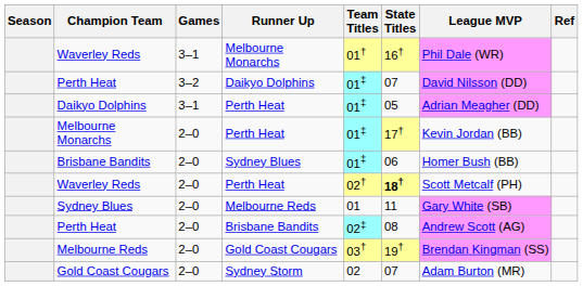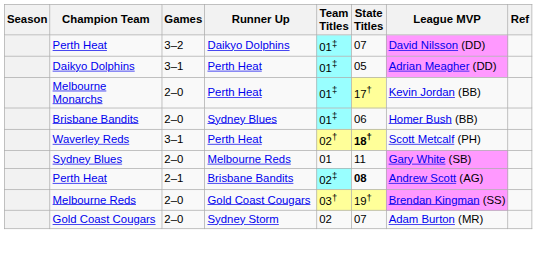 <table class="wikitable sortable plainrowheaders">
 <tr>
 <th scope="col">Season</th>
 <th scope="col" width=150>Champion Team</th>
 <th scope="col">Games</th>
 <th scope="col" width=150>Runner Up</th>
 <th scope="col">Team<br>Titles</th>
 <th scope="col">State<br>Titles</th>
 <th scope="col">League MVP</th>
 <th scope="col" class="unsortable">Ref</th>
-</tr>
-<tr>
-<th scope="row"></th>
-<td> <a href='#'>Waverley Reds</a></td>
-<td>3–1</td>
-<td> <a href='#'>Melbourne Monarchs</a></td>
-<td style="background-color:#FFFF99;"><span>0</span>1<sup>†</sup></td>
-<td style="background-color:#FFFF99;">16<sup>†</sup></td>
-<td style="background-color:#FF99FF;"> <a href='#'>Phil Dale</a> (WR)</td>
-<td></td>
 </tr>
 <tr>
 <th scope="row"></th>
 <td> <a href='#'>Perth Heat</a></td>
 <td>3–2</td>
 <td> <a href='#'>Daikyo Dolphins</a></td>
 <td style="background-color:#99FFFF;"><span>0</span>1<sup>‡</sup></td>
 <td><span>0</span>7</td>
 <td style="background-color:#FF99FF;"> <a href='#'>David Nilsson</a> (DD)</td>
 <td></td>
 </tr>
 <tr>
 <th scope="row"></th>
 <td> <a href='#'>Daikyo Dolphins</a></td>
 <td>3–1</td>
 <td> <a href='#'>Perth Heat</a></td>
 <td style="background-color:#99FFFF;"><span>0</span>1<sup>‡</sup></td>
 <td><span>0</span>5</td>
 <td style="background-color:#FF99FF;"> <a href='#'>Adrian Meagher</a> (DD)</td>
 <td></td>
 </tr>
 <tr>
 <th scope="row"></th>
 <td> <a href='#'>Melbourne Monarchs</a></td>
 <td>2–0</td>
 <td> <a href='#'>Perth Heat</a></td>
 <td style="background-color:#99FFFF;"><span>0</span>1<sup>‡</sup></td>
 <td style="background-color:#FFFF99;">17<sup>†</sup></td>
 <td> <a href='#'>Kevin Jordan</a> (BB)</td>
 <td></td>
 </tr>
 <tr>
 <th scope="row"></th>
 <td> <a href='#'>Brisbane Bandits</a></td>
 <td>2–0</td>
 <td> <a href='#'>Sydney Blues</a></td>
 <td style="background-color:#99FFFF;"><span>0</span>1<sup>‡</sup></td>
 <td><span>0</span>6</td>
 <td> <a href='#'>Homer Bush</a> (BB)</td>
 <td></td>
 </tr>
 <tr>
 <th scope="row"></th>
 <td> <a href='#'>Waverley Reds</a></td>
-<td>2–0</td>
+<td>3–1</td>
 <td> <a href='#'>Perth Heat</a></td>
 <td style="background-color:#FFFF99;"><span>0</span>2<sup>†</sup></td>
 <td style="background-color:#FFFF99;"><strong>18<sup>†</sup></strong></td>
 <td> <a href='#'>Scott Metcalf</a> (PH)</td>
 <td></td>
 </tr>
 <tr>
 <th scope="row"></th>
 <td> <a href='#'>Sydney Blues</a></td>
 <td>2–0</td>
 <td> <a href='#'>Melbourne Reds</a></td>
 <td><span>0</span>1</td>
 <td>11</td>
 <td style="background-color:#FF99FF;"> <a href='#'>Gary White</a> (SB)</td>
 <td></td>
 </tr>
 <tr>
 <th scope="row"></th>
 <td> <a href='#'>Perth Heat</a></td>
-<td>2–0</td>
+<td>2–1</td>
 <td> <a href='#'>Brisbane Bandits</a></td>
 <td style="background-color:#99FFFF;"><span>0</span>2<sup>‡</sup></td>
-<td><span>0</span>8</td>
+<td><strong><span>0</span>8</strong></td>
 <td style="background-color:#FF99FF;"> <a href='#'>Andrew Scott</a> (AG)</td>
 <td></td>
 </tr>
 <tr>
 <th scope="row"></th>
 <td> <a href='#'>Melbourne Reds</a></td>
 <td>2–0</td>
 <td> <a href='#'>Gold Coast Cougars</a></td>
 <td style="background-color:#FFFF99;"><span>0</span>3<sup>†</sup></td>
 <td style="background-color:#FFFF99;">19<sup>†</sup></td>
 <td style="background-color:#FF99FF;"> <a href='#'>Brendan Kingman</a> (SS)</td>
 <td></td>
 </tr>
 <tr>
 <th scope="row"></th>
 <td> <a href='#'>Gold Coast Cougars</a></td>
 <td>2–0</td>
 <td> <a href='#'>Sydney Storm</a></td>
 <td><span>0</span>2</td>
 <td><span>0</span>7</td>
 <td> <a href='#'>Adam Burton</a> (MR)</td>
 <td></td>
 </tr>
 </table>
